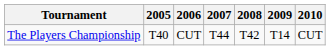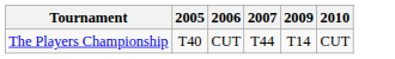 <table class="wikitable" style="font-size:95%;text-align:center;">
 <tr>
 <th>Tournament</th>
 <th>2005</th>
 <th>2006</th>
 <th>2007</th>
-<th>2008</th>
 <th>2009</th>
 <th>2010</th>
 </tr>
 <tr>
 <td align=left><a href='#'>The Players Championship</a></td>
 <td>T40</td>
 <td>CUT</td>
 <td>T44</td>
-<td>T42</td>
 <td>T14</td>
 <td>CUT</td>
 </tr>
 </table>
